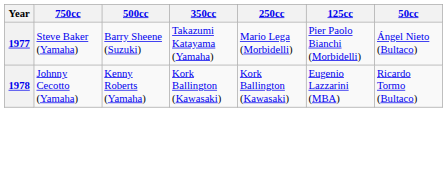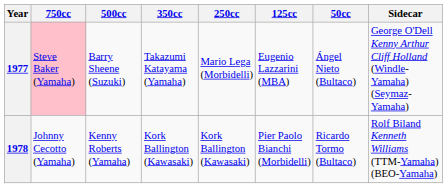 <table class="wikitable" width="95%" style="font-size:90%">
 <tr>
 <th width=4%>Year</th>
 <th width=13%><a href='#'>750cc</a></th>
 <th width=13%><a href='#'>500cc</a></th>
 <th width=13%><a href='#'>350cc</a></th>
 <th width=13%><a href='#'>250cc</a></th>
 <th width=13%><a href='#'>125cc</a></th>
 <th width=13%><a href='#'>50cc</a></th>
+<th width=18%>Sidecar</th>
 </tr>
 <tr>
 <th><a href='#'>1977</a></th>
-<td> <a href='#'>Steve Baker</a><br>(<a href='#'>Yamaha</a>)</td>
+<td style="background: pink;"> <a href='#'>Steve Baker</a><br>(<a href='#'>Yamaha</a>)</td>
 <td> <a href='#'>Barry Sheene</a><br>(<a href='#'>Suzuki</a>)</td>
 <td> <a href='#'>Takazumi Katayama</a><br>(<a href='#'>Yamaha</a>)</td>
 <td> <a href='#'>Mario Lega</a><br>(<a href='#'>Morbidelli</a>)</td>
-<td> <a href='#'>Pier Paolo Bianchi</a><br>(<a href='#'>Morbidelli</a>)</td>
+<td> <a href='#'>Eugenio Lazzarini</a><br>(<a href='#'>MBA</a>)</td>
 <td> <a href='#'>Ángel Nieto</a><br>(<a href='#'>Bultaco</a>)</td>
+<td> <a href='#'>George O'Dell</a><br><em> <a href='#'>Kenny Arthur</a><br> <a href='#'>Cliff Holland</a></em><br>(<a href='#'>Windle</a>-<a href='#'>Yamaha</a>) (<a href='#'>Seymaz</a>-<a href='#'>Yamaha</a>)</td>
 </tr>
 <tr>
 <th><a href='#'>1978</a></th>
 <td> <a href='#'>Johnny Cecotto</a><br>(<a href='#'>Yamaha</a>)</td>
 <td> <a href='#'>Kenny Roberts</a><br>(<a href='#'>Yamaha</a>)</td>
 <td> <a href='#'>Kork Ballington</a><br>(<a href='#'>Kawasaki</a>)</td>
 <td> <a href='#'>Kork Ballington</a><br>(<a href='#'>Kawasaki</a>)</td>
-<td> <a href='#'>Eugenio Lazzarini</a><br>(<a href='#'>MBA</a>)</td>
+<td> <a href='#'>Pier Paolo Bianchi</a><br>(<a href='#'>Morbidelli</a>)</td>
 <td> <a href='#'>Ricardo Tormo</a><br>(<a href='#'>Bultaco</a>)</td>
+<td> <a href='#'>Rolf Biland</a><br> <em><a href='#'>Kenneth Williams</a></em><br>(TTM-<a href='#'>Yamaha</a>) (BEO-<a href='#'>Yamaha</a>)</td>
 </tr>
 </table>
